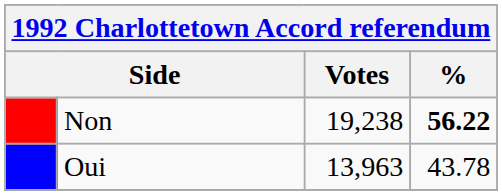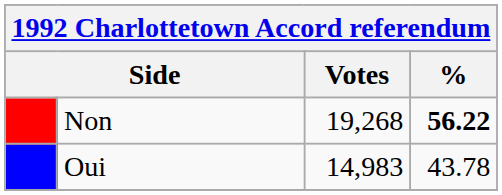 <table class="wikitable" style="font-size: 95%; clear:both">
 <tr style="background-color:#E9E9E9">
 <th colspan=4><a href='#'>1992 Charlottetown Accord referendum</a></th>
 </tr>
 <tr style="background-color:#E9E9E9">
 <th colspan=2 style="width: 130px">Side</th>
 <th style="width: 50px">Votes</th>
 <th style="width: 40px">%</th>
 </tr>
 <tr>
 <td bgcolor="red"></td>
 <td>Non</td>
-<td align="right">19,238</td>
+<td align="right">19,268</td>
 <td align="right"><strong>56.22</strong></td>
 </tr>
 <tr>
 <td bgcolor="blue"></td>
 <td>Oui</td>
-<td align="right">13,963</td>
+<td align="right">14,983</td>
 <td align="right">43.78</td>
 </tr>
 <tr>
 </tr>
 </table>
